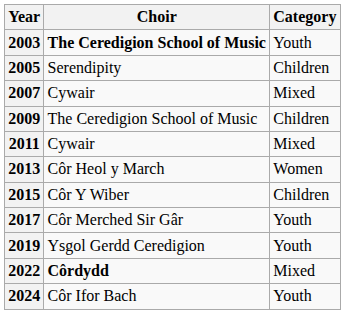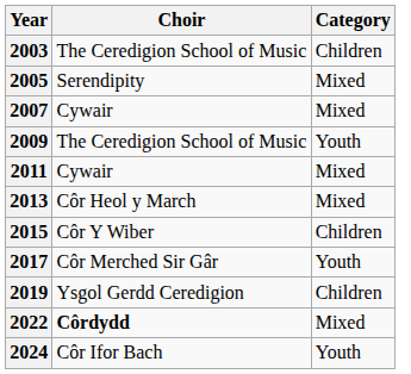 <table class="sortable wikitable">
 <tr>
 <th>Year</th>
 <th>Choir</th>
 <th>Category</th>
 </tr>
 <tr>
 <th>2003</th>
-<td><strong>The Ceredigion School of Music</strong></td>
-<td>Youth</td>
+<td>The Ceredigion School of Music</td>
+<td>Children</td>
 </tr>
 <tr>
 <th>2005</th>
 <td>Serendipity</td>
-<td>Children</td>
+<td>Mixed</td>
 </tr>
 <tr>
 <th>2007</th>
 <td>Cywair</td>
 <td>Mixed</td>
 </tr>
 <tr>
 <th>2009</th>
 <td>The Ceredigion School of Music</td>
-<td>Children</td>
+<td>Youth</td>
 </tr>
 <tr>
 <th>2011</th>
 <td>Cywair</td>
 <td>Mixed</td>
 </tr>
 <tr>
 <th>2013</th>
 <td>Côr Heol y March</td>
-<td>Women</td>
+<td>Mixed</td>
 </tr>
 <tr>
 <th>2015</th>
 <td>Côr Y Wiber</td>
 <td>Children</td>
 </tr>
 <tr>
 <th>2017</th>
 <td>Côr Merched Sir Gâr</td>
 <td>Youth</td>
 </tr>
 <tr>
 <th>2019</th>
 <td>Ysgol Gerdd Ceredigion</td>
-<td>Youth</td>
+<td>Children</td>
 </tr>
 <tr>
 <th>2022</th>
 <td><strong>Côrdydd</strong></td>
 <td>Mixed</td>
 </tr>
 <tr>
 <th>2024</th>
 <td>Côr Ifor Bach</td>
 <td>Youth</td>
 </tr>
 <tr>
 </tr>
 </table>
